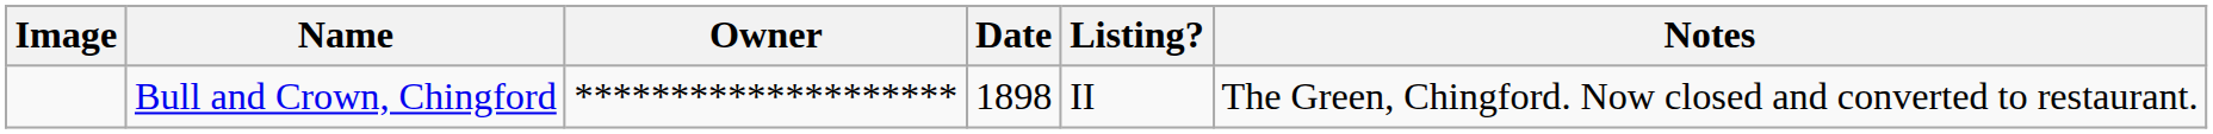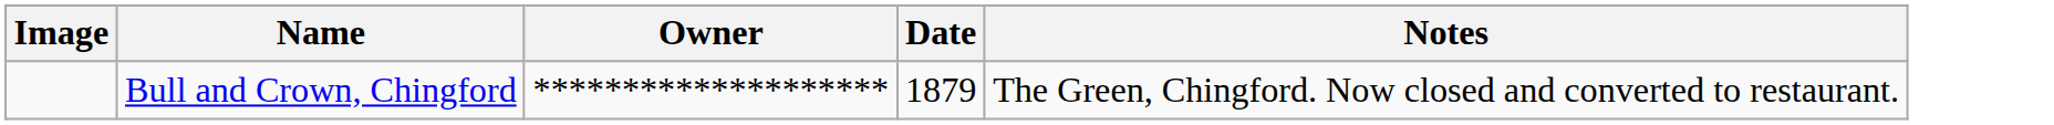 <table class="wikitable sortable">
 <tr>
 <th>Image</th>
 <th>Name</th>
 <th>Owner</th>
 <th>Date</th>
-<th>Listing?</th>
 <th>Notes</th>
 </tr>
 <tr>
 <td></td>
 <td><a href='#'>Bull and Crown, Chingford</a></td>
 <td>********************</td>
-<td>1898</td>
-<td>II</td>
+<td>1879</td>
 <td>The Green, Chingford. Now closed and converted to restaurant.</td>
 </tr>
 </table>
